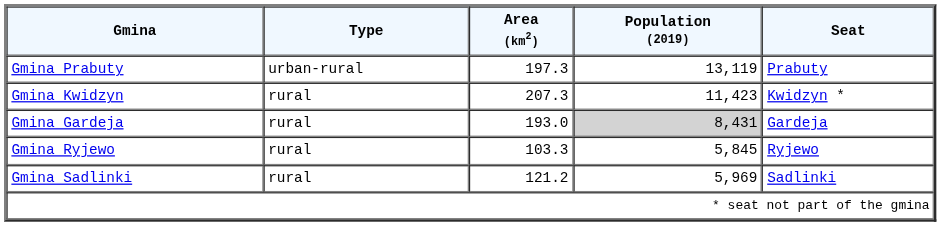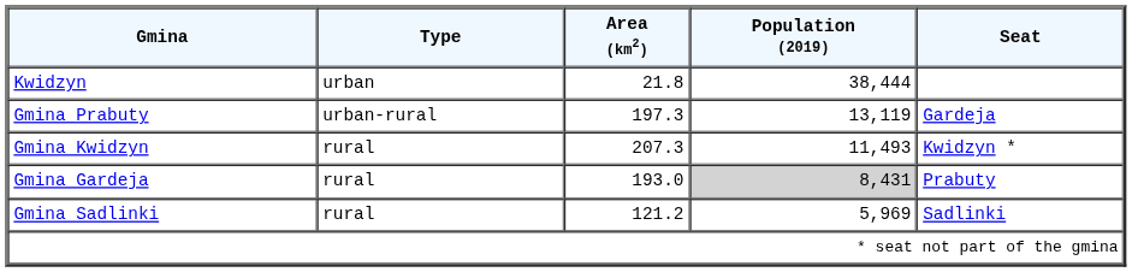 <table width="60%" border="2" cellpadding="3" cellspacing="0" style="font-size:90%;line-height:120%;">
 <tr bgcolor="F0F8FF">
 <td style="text-align:center;"><strong>Gmina</strong></td>
 <td style="text-align:center;"><strong>Type</strong></td>
 <td style="text-align:center;"><strong>Area<br><small>(km<sup>2</sup>)</small></strong></td>
 <td style="text-align:center;"><strong>Population<br><small>(2019)</small></strong></td>
 <td style="text-align:center;"><strong>Seat</strong></td>
 </tr>
 <tr>
+<td><a href='#'>Kwidzyn</a></td>
+<td>urban</td>
+<td style="text-align:right;">21.8</td>
+<td style="text-align:right;">38,444</td>
+<td> </td>
+</tr>
+<tr>
 <td><a href='#'>Gmina Prabuty</a></td>
 <td>urban-rural</td>
 <td style="text-align:right;">197.3</td>
 <td style="text-align:right;">13,119</td>
-<td><a href='#'>Prabuty</a></td>
+<td><a href='#'>Gardeja</a></td>
 </tr>
 <tr>
 <td><a href='#'>Gmina Kwidzyn</a></td>
 <td>rural</td>
 <td style="text-align:right;">207.3</td>
-<td style="text-align:right;">11,423</td>
+<td style="text-align:right;">11,493</td>
 <td><a href='#'>Kwidzyn</a> *</td>
 </tr>
 <tr>
 <td><a href='#'>Gmina Gardeja</a></td>
 <td>rural</td>
 <td style="text-align:right;">193.0</td>
 <td style="background: lightgrey; text-align:right;">8,431</td>
-<td><a href='#'>Gardeja</a></td>
-</tr>
-<tr>
-<td><a href='#'>Gmina Ryjewo</a></td>
-<td>rural</td>
-<td style="text-align:right;">103.3</td>
-<td style="text-align:right;">5,845</td>
-<td><a href='#'>Ryjewo</a></td>
+<td><a href='#'>Prabuty</a></td>
 </tr>
 <tr>
 <td><a href='#'>Gmina Sadlinki</a></td>
 <td>rural</td>
 <td style="text-align:right;">121.2</td>
 <td style="text-align:right;">5,969</td>
 <td><a href='#'>Sadlinki</a></td>
 </tr>
 <tr>
 <td colspan=5 style="text-align:right;font-size:90%">* seat not part of the gmina</td>
 </tr>
 <tr>
 </tr>
 </table>
